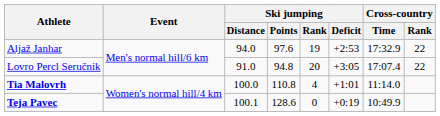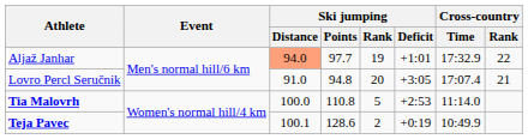 <table class="wikitable" style="font-size:90%">
 <tr>
 <th rowspan="2">Athlete</th>
 <th rowspan="2">Event</th>
 <th colspan="4">Ski jumping</th>
 <th colspan="2">Cross-country</th>
 </tr>
 <tr style="font-size:95%">
 <th>Distance</th>
 <th>Points</th>
 <th>Rank</th>
 <th>Deficit</th>
 <th>Time</th>
 <th>Rank</th>
 </tr>
 <tr align=center>
 <td align=left><a href='#'>Aljaž Janhar</a></td>
 <td align=left rowspan=2><a href='#'>Men's normal hill/6 km</a></td>
-<td>94.0</td>
-<td>97.6</td>
+<td style="background: lightsalmon;">94.0</td>
+<td>97.7</td>
 <td>19</td>
-<td>+2:53</td>
+<td>+1:01</td>
 <td>17:32.9</td>
 <td>22</td>
 </tr>
 <tr align=center>
 <td align=left><a href='#'>Lovro Percl Seručnik</a></td>
 <td>91.0</td>
 <td>94.8</td>
 <td>20</td>
 <td>+3:05</td>
 <td>17:07.4</td>
-<td>22</td>
+<td>21</td>
 </tr>
 <tr align=center>
 <td align=left><strong><a href='#'>Tia Malovrh</a></strong></td>
 <td align=left rowspan=2><a href='#'>Women's normal hill/4 km</a></td>
 <td>100.0</td>
 <td>110.8</td>
-<td>4</td>
-<td>+1:01</td>
+<td>5</td>
+<td>+2:53</td>
 <td>11:14.0</td>
 <td></td>
 </tr>
 <tr align=center>
 <td align=left><strong><a href='#'>Teja Pavec</a></strong></td>
 <td>100.1</td>
 <td>128.6</td>
-<td>0</td>
+<td>2</td>
 <td>+0:19</td>
 <td>10:49.9</td>
 <td></td>
 </tr>
 </table>
